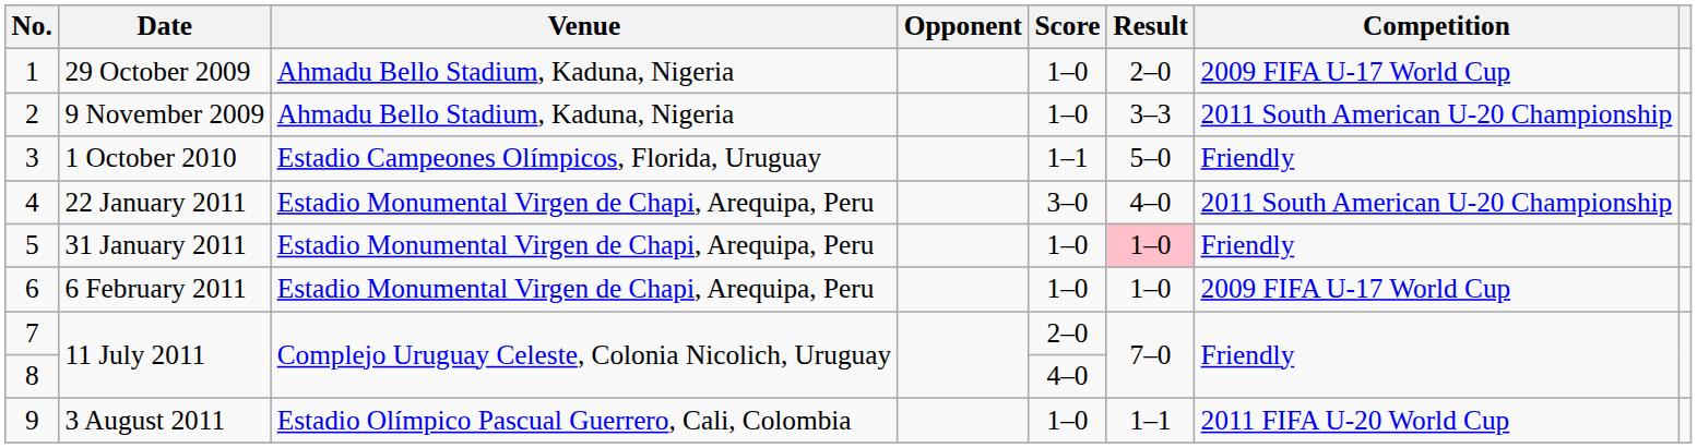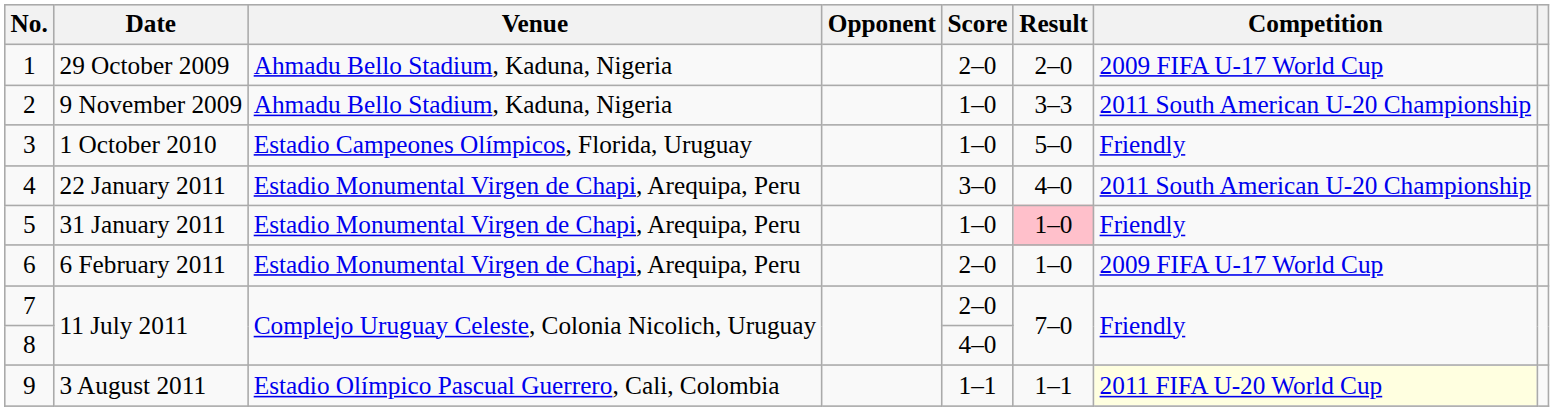 <table class="wikitable sortable">
 <tr>
 <th scope="col">No.</th>
 <th scope="col">Date</th>
 <th scope="col">Venue</th>
 <th scope="col">Opponent</th>
 <th scope="col">Score</th>
 <th scope="col">Result</th>
 <th scope="col">Competition</th>
 <th scope="col" class="unsortable"></th>
 </tr>
 <tr>
 <td style="text-align: center;">1</td>
 <td>29 October 2009</td>
 <td><a href='#'>Ahmadu Bello Stadium</a>, Kaduna, Nigeria</td>
 <td></td>
-<td style="text-align: center;">1–0</td>
+<td style="text-align: center;">2–0</td>
 <td style="text-align: center;">2–0</td>
 <td><a href='#'>2009 FIFA U-17 World Cup</a></td>
 <td style="text-align: center;"></td>
 </tr>
 <tr>
 <td style="text-align: center;">2</td>
 <td>9 November 2009</td>
 <td><a href='#'>Ahmadu Bello Stadium</a>, Kaduna, Nigeria</td>
 <td></td>
 <td style="text-align: center;">1–0</td>
 <td style="text-align: center;">3–3</td>
 <td><a href='#'>2011 South American U-20 Championship</a></td>
 <td style="text-align: center;"></td>
 </tr>
 <tr>
 <td style="text-align: center;">3</td>
 <td>1 October 2010</td>
 <td><a href='#'>Estadio Campeones Olímpicos</a>, Florida, Uruguay</td>
 <td></td>
-<td style="text-align: center;">1–1</td>
+<td style="text-align: center;">1–0</td>
 <td style="text-align: center;">5–0</td>
 <td><a href='#'>Friendly</a></td>
 <td style="text-align: center;"></td>
 </tr>
 <tr>
 <td style="text-align: center;">4</td>
 <td>22 January 2011</td>
 <td><a href='#'>Estadio Monumental Virgen de Chapi</a>, Arequipa, Peru</td>
 <td></td>
 <td style="text-align: center;">3–0</td>
 <td style="text-align: center;">4–0</td>
 <td><a href='#'>2011 South American U-20 Championship</a></td>
 <td style="text-align: center;"></td>
 </tr>
 <tr>
 <td style="text-align: center;">5</td>
 <td>31 January 2011</td>
 <td><a href='#'>Estadio Monumental Virgen de Chapi</a>, Arequipa, Peru</td>
 <td></td>
 <td style="text-align: center;">1–0</td>
 <td style="background: pink; text-align: center;">1–0</td>
 <td><a href='#'>Friendly</a></td>
 <td style="text-align: center;"></td>
 </tr>
 <tr>
 <td style="text-align: center;">6</td>
 <td>6 February 2011</td>
 <td><a href='#'>Estadio Monumental Virgen de Chapi</a>, Arequipa, Peru</td>
 <td></td>
-<td style="text-align: center;">1–0</td>
+<td style="text-align: center;">2–0</td>
 <td style="text-align: center;">1–0</td>
 <td><a href='#'>2009 FIFA U-17 World Cup</a></td>
 <td style="text-align: center;"></td>
 </tr>
 <tr>
 <td style="text-align: center;">7</td>
 <td rowspan="2">11 July 2011</td>
 <td rowspan="2"><a href='#'>Complejo Uruguay Celeste</a>, Colonia Nicolich, Uruguay</td>
 <td rowspan="2"></td>
 <td style="text-align: center;">2–0</td>
 <td rowspan="2" style="text-align: center;">7–0</td>
 <td rowspan="2"><a href='#'>Friendly</a></td>
 <td rowspan="2" style="text-align: center;"></td>
 </tr>
 <tr>
 <td style="text-align: center;">8</td>
 <td style="text-align: center;">4–0</td>
 </tr>
 <tr>
 <td style="text-align: center;">9</td>
 <td>3 August 2011</td>
 <td><a href='#'>Estadio Olímpico Pascual Guerrero</a>, Cali, Colombia</td>
 <td></td>
-<td style="text-align: center;">1–0</td>
 <td style="text-align: center;">1–1</td>
-<td><a href='#'>2011 FIFA U-20 World Cup</a></td>
+<td style="text-align: center;">1–1</td>
+<td style="background: lightyellow;"><a href='#'>2011 FIFA U-20 World Cup</a></td>
 <td style="text-align: center;"></td>
 </tr>
 </table>
